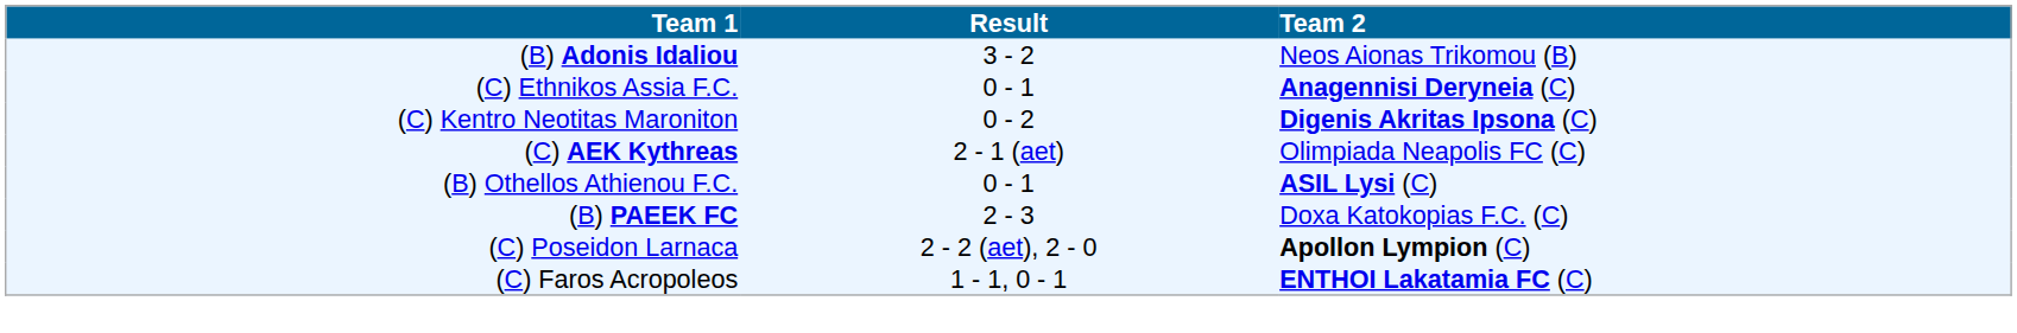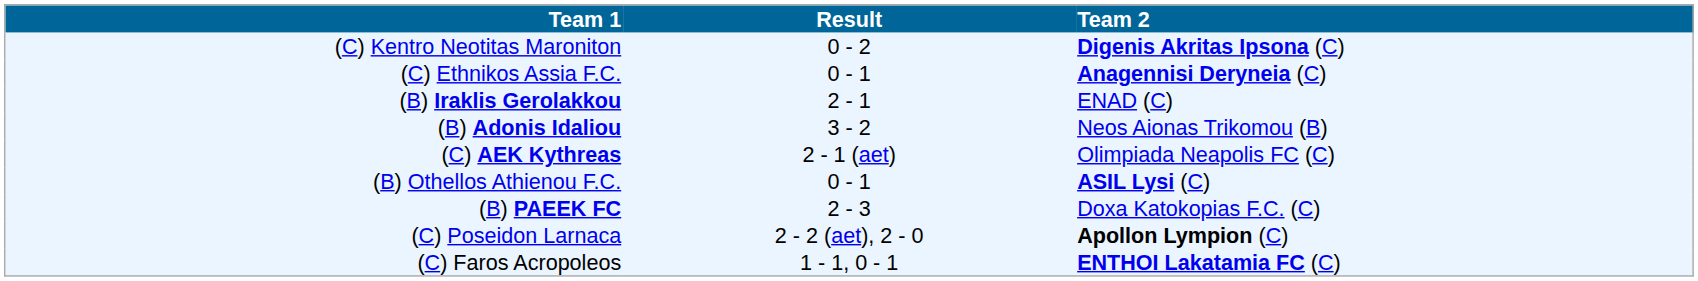 <table cellspacing="0" style="background: #EBF5FF; border: 1px #aaa solid; border-collapse: collapse; font-size: 95%;" width=60%>
 <tr bgcolor=#006699 style="color:white;">
 <th width=30% align="right">Team 1</th>
 <th width=22% align="center">Result</th>
 <th width=30% align="left">Team 2</th>
 </tr>
 <tr>
-<td align=right>(<a href='#'>B</a>) <strong><a href='#'>Adonis Idaliou</a></strong></td>
-<td align=center>3 - 2</td>
-<td align=left><a href='#'>Neos Aionas Trikomou</a> (<a href='#'>B</a>)</td>
+<td align=right>(<a href='#'>C</a>) <a href='#'>Kentro Neotitas Maroniton</a></td>
+<td align=center>0 - 2</td>
+<td align=left><strong><a href='#'>Digenis Akritas Ipsona</a></strong> (<a href='#'>C</a>)</td>
 </tr>
 <tr>
 <td align=right>(<a href='#'>C</a>) <a href='#'>Ethnikos Assia F.C.</a></td>
 <td align=center>0 - 1</td>
 <td align=left><strong><a href='#'>Anagennisi Deryneia</a></strong> (<a href='#'>C</a>)</td>
 </tr>
 <tr>
-<td align=right>(<a href='#'>C</a>) <a href='#'>Kentro Neotitas Maroniton</a></td>
-<td align=center>0 - 2</td>
-<td align=left><strong><a href='#'>Digenis Akritas Ipsona</a></strong> (<a href='#'>C</a>)</td>
+<td align=right>(<a href='#'>B</a>) <strong><a href='#'>Iraklis Gerolakkou</a></strong></td>
+<td align=center>2 - 1</td>
+<td align=left><a href='#'>ENAD</a> (<a href='#'>C</a>)</td>
+</tr>
+<tr>
+<td align=right>(<a href='#'>B</a>) <strong><a href='#'>Adonis Idaliou</a></strong></td>
+<td align=center>3 - 2</td>
+<td align=left><a href='#'>Neos Aionas Trikomou</a> (<a href='#'>B</a>)</td>
 </tr>
 <tr>
 <td align=right>(<a href='#'>C</a>) <strong><a href='#'>AEK Kythreas</a></strong></td>
 <td align=center>2 - 1 (<a href='#'>aet</a>)</td>
 <td align=left><a href='#'>Olimpiada Neapolis FC</a> (<a href='#'>C</a>)</td>
 </tr>
 <tr>
 <td align=right>(<a href='#'>B</a>) <a href='#'>Othellos Athienou F.C.</a></td>
 <td align=center>0 - 1</td>
 <td align=left><strong><a href='#'>ASIL Lysi</a></strong> (<a href='#'>C</a>)</td>
 </tr>
 <tr>
 <td align=right>(<a href='#'>B</a>) <strong><a href='#'>PAEEK FC</a></strong></td>
 <td align=center>2 - 3</td>
 <td align=left><a href='#'>Doxa Katokopias F.C.</a> (<a href='#'>C</a>)</td>
 </tr>
 <tr>
 <td align=right>(<a href='#'>C</a>) <a href='#'>Poseidon Larnaca</a></td>
 <td align=center>2 - 2 (<a href='#'>aet</a>), 2 - 0</td>
 <td align=left><strong>Apollon Lympion</strong> (<a href='#'>C</a>)</td>
 </tr>
 <tr>
 <td align=right>(<a href='#'>C</a>) Faros Acropoleos</td>
 <td align=center>1 - 1, 0 - 1</td>
 <td align=left><strong><a href='#'>ENTHOI Lakatamia FC</a></strong> (<a href='#'>C</a>)</td>
 </tr>
 <tr>
 </tr>
 </table>
